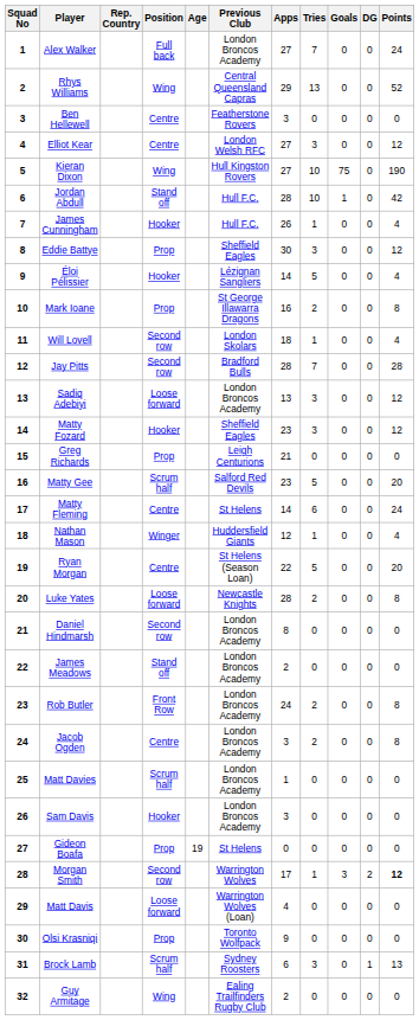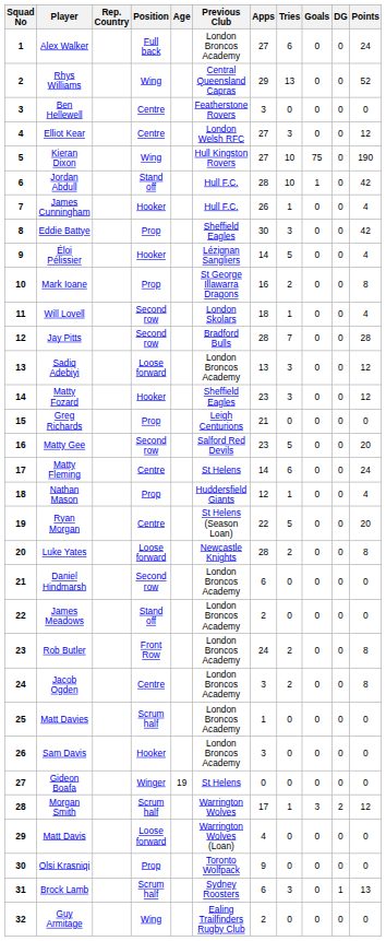 <table class="wikitable sortable" style="width:60%; font-size:85%;">
 <tr style="background:#efefef;">
 <th>Squad No</th>
 <th>Player</th>
 <th>Rep.<br>Country</th>
 <th>Position</th>
 <th>Age</th>
 <th>Previous Club</th>
 <th style="width:25px;">Apps</th>
 <th style="width:25px;">Tries</th>
 <th style="width:25px;">Goals</th>
 <th style="width:25px;">DG</th>
 <th style="width:25px;">Points</th>
 </tr>
 <tr style="background:#fff;">
 <td align=center><strong>1</strong></td>
 <td align=center><a href='#'>Alex Walker</a></td>
 <td align=center></td>
 <td align=center><a href='#'>Full back</a></td>
 <td align=center></td>
 <td align=center> London Broncos Academy</td>
 <td align=center>27</td>
-<td align=center>7</td>
+<td align=center>6</td>
 <td align=center>0</td>
 <td align=center>0</td>
 <td align=center>24</td>
 </tr>
 <tr style="background:#fff;">
 <td align=center><strong>2</strong></td>
 <td align=center><a href='#'>Rhys Williams</a></td>
 <td align=center></td>
 <td align=center><a href='#'>Wing</a></td>
 <td align=center></td>
 <td align=center> <a href='#'>Central Queensland Capras</a></td>
 <td align=center>29</td>
 <td align=center>13</td>
 <td align=center>0</td>
 <td align=center>0</td>
 <td align=center>52</td>
 </tr>
 <tr style="background:#fff;">
 <td align=center><strong>3</strong></td>
 <td align=center><a href='#'>Ben Hellewell</a></td>
 <td align=center></td>
 <td align=center><a href='#'>Centre</a></td>
 <td align=center></td>
 <td align=center><a href='#'>Featherstone Rovers</a></td>
 <td align=center>3</td>
 <td align=center>0</td>
 <td align=center>0</td>
 <td align=center>0</td>
 <td align=center>0</td>
 </tr>
 <tr style="background:#fff;">
 <td align=center><strong>4</strong></td>
 <td align=center><a href='#'>Elliot Kear</a></td>
 <td align=center></td>
 <td align=center><a href='#'>Centre</a></td>
 <td align=center></td>
 <td align=center><a href='#'>London Welsh RFC</a></td>
 <td align=center>27</td>
 <td align=center>3</td>
 <td align=center>0</td>
 <td align=center>0</td>
 <td align=center>12</td>
 </tr>
 <tr style="background:#fff;">
 <td align=center><strong>5</strong></td>
 <td align=center><a href='#'>Kieran Dixon</a></td>
 <td align=center></td>
 <td align=center><a href='#'>Wing</a></td>
 <td align=center></td>
 <td align=center> <a href='#'>Hull Kingston Rovers</a></td>
 <td align=center>27</td>
 <td align=center>10</td>
 <td align=center>75</td>
 <td align=center>0</td>
 <td align=center>190</td>
 </tr>
 <tr style="background:#fff;">
 <td align=center><strong>6</strong></td>
 <td align=center><a href='#'>Jordan Abdull</a></td>
 <td align=center></td>
 <td align=center><a href='#'>Stand off</a></td>
 <td align=center></td>
 <td align=center> <a href='#'>Hull F.C.</a></td>
 <td align=center>28</td>
 <td align=center>10</td>
 <td align=center>1</td>
 <td align=center>0</td>
 <td align=center>42</td>
 </tr>
 <tr style="background:#fff;">
 <td align=center><strong>7</strong></td>
 <td align=center><a href='#'>James Cunningham</a></td>
 <td align=center></td>
 <td align=center><a href='#'>Hooker</a></td>
 <td align=center></td>
 <td align=center> <a href='#'>Hull F.C.</a></td>
 <td align=center>26</td>
 <td align=center>1</td>
 <td align=center>0</td>
 <td align=center>0</td>
 <td align=center>4</td>
 </tr>
 <tr style="background:#fff;">
 <td align=center><strong>8</strong></td>
 <td align=center><a href='#'>Eddie Battye</a></td>
 <td align=center></td>
 <td align=center><a href='#'>Prop</a></td>
 <td align=center></td>
 <td align=center> <a href='#'>Sheffield Eagles</a></td>
 <td align=center>30</td>
 <td align=center>3</td>
 <td align=center>0</td>
 <td align=center>0</td>
-<td align=center>12</td>
+<td align=center>42</td>
 </tr>
 <tr style="background:#fff;">
 <td align=center><strong>9</strong></td>
 <td align=center><a href='#'>Éloi Pélissier</a></td>
 <td align=center></td>
 <td align=center><a href='#'>Hooker</a></td>
 <td align=center></td>
 <td align=center> <a href='#'>Lézignan Sangliers</a></td>
 <td align=center>14</td>
 <td align=center>5</td>
 <td align=center>0</td>
 <td align=center>0</td>
 <td align=center>4</td>
 </tr>
 <tr style="background:#fff;">
 <td align=center><strong>10</strong></td>
 <td align=center><a href='#'>Mark Ioane</a></td>
 <td align=center></td>
 <td align=center><a href='#'>Prop</a></td>
 <td align=center></td>
 <td align=center> <a href='#'>St George Illawarra Dragons</a></td>
 <td align=center>16</td>
 <td align=center>2</td>
 <td align=center>0</td>
 <td align=center>0</td>
 <td align=center>8</td>
 </tr>
 <tr style="background:#fff;">
 <td align=center><strong>11</strong></td>
 <td align=center><a href='#'>Will Lovell</a></td>
 <td align=center></td>
 <td align=center><a href='#'>Second row</a></td>
 <td align=center></td>
 <td align=center> <a href='#'>London Skolars</a></td>
 <td align=center>18</td>
 <td align=center>1</td>
 <td align=center>0</td>
 <td align=center>0</td>
 <td align=center>4</td>
 </tr>
 <tr style="background:#fff;">
 <td align=center><strong>12</strong></td>
 <td align=center><a href='#'>Jay Pitts</a></td>
 <td align=center></td>
 <td align=center><a href='#'>Second row</a></td>
 <td align=center></td>
 <td align=center> <a href='#'>Bradford Bulls</a></td>
 <td align=center>28</td>
 <td align=center>7</td>
 <td align=center>0</td>
 <td align=center>0</td>
 <td align=center>28</td>
 </tr>
 <tr style="background:#fff;">
 <td align=center><strong>13</strong></td>
 <td align=center><a href='#'>Sadiq Adebiyi</a></td>
 <td align=center></td>
 <td align=center><a href='#'>Loose forward</a></td>
 <td align=center></td>
 <td align=center> London Broncos Academy</td>
 <td align=center>13</td>
 <td align=center>3</td>
 <td align=center>0</td>
 <td align=center>0</td>
 <td align=center>12</td>
 </tr>
 <tr style="background:#fff;">
 <td align=center><strong>14</strong></td>
 <td align=center><a href='#'>Matty Fozard</a></td>
 <td align=center></td>
 <td align=center><a href='#'>Hooker</a></td>
 <td align=center></td>
 <td align=center> <a href='#'>Sheffield Eagles</a></td>
 <td align=center>23</td>
 <td align=center>3</td>
 <td align=center>0</td>
 <td align=center>0</td>
 <td align=center>12</td>
 </tr>
 <tr style="background:#fff;">
 <td align=center><strong>15</strong></td>
 <td align=center><a href='#'>Greg Richards</a></td>
 <td align=center></td>
 <td align=center><a href='#'>Prop</a></td>
 <td align=center></td>
 <td align=center> <a href='#'>Leigh Centurions</a></td>
 <td align=center>21</td>
 <td align=center>0</td>
 <td align=center>0</td>
 <td align=center>0</td>
 <td align=center>0</td>
 </tr>
 <tr style="background:#fff;">
 <td align=center><strong>16</strong></td>
 <td align=center><a href='#'>Matty Gee</a></td>
 <td align=center></td>
-<td align=center><a href='#'>Scrum half</a></td>
+<td align=center><a href='#'>Second row</a></td>
 <td align=center></td>
 <td align=center> <a href='#'>Salford Red Devils</a></td>
 <td align=center>23</td>
 <td align=center>5</td>
 <td align=center>0</td>
 <td align=center>0</td>
 <td align=center>20</td>
 </tr>
 <tr style="background:#fff;">
 <td align=center><strong>17</strong></td>
 <td align=center><a href='#'>Matty Fleming</a></td>
 <td align=center></td>
 <td align=center><a href='#'>Centre</a></td>
 <td align=center></td>
 <td align=center> <a href='#'>St Helens</a></td>
 <td align=center>14</td>
 <td align=center>6</td>
 <td align=center>0</td>
 <td align=center>0</td>
 <td align=center>24</td>
 </tr>
 <tr style="background:#fff;">
 <td align=center><strong>18</strong></td>
 <td align=center><a href='#'>Nathan Mason</a></td>
 <td align=center></td>
-<td align=center><a href='#'>Winger</a></td>
+<td align=center><a href='#'>Prop</a></td>
 <td align=center></td>
 <td align=center> <a href='#'>Huddersfield Giants</a></td>
 <td align=center>12</td>
 <td align=center>1</td>
 <td align=center>0</td>
 <td align=center>0</td>
 <td align=center>4</td>
 </tr>
 <tr style="background:#fff;">
 <td align=center><strong>19</strong></td>
 <td align=center><a href='#'>Ryan Morgan</a></td>
 <td align=center></td>
 <td align=center><a href='#'>Centre</a></td>
 <td align=center></td>
 <td align=center> <a href='#'>St Helens</a> (Season Loan)</td>
 <td align=center>22</td>
 <td align=center>5</td>
 <td align=center>0</td>
 <td align=center>0</td>
 <td align=center>20</td>
 </tr>
 <tr style="background:#fff;">
 <td align=center><strong>20</strong></td>
 <td align=center><a href='#'>Luke Yates</a></td>
 <td align=center></td>
 <td align=center><a href='#'>Loose forward</a></td>
 <td align=center></td>
 <td align=center> <a href='#'>Newcastle Knights</a></td>
 <td align=center>28</td>
 <td align=center>2</td>
 <td align=center>0</td>
 <td align=center>0</td>
 <td align=center>8</td>
 </tr>
 <tr style="background:#fff;">
 <td align=center><strong>21</strong></td>
 <td align=center><a href='#'>Daniel Hindmarsh</a></td>
 <td align=center></td>
 <td align=center><a href='#'>Second row</a></td>
 <td align=center></td>
 <td align=center> London Broncos Academy</td>
-<td align=center>8</td>
+<td align=center>6</td>
 <td align=center>0</td>
 <td align=center>0</td>
 <td align=center>0</td>
 <td align=center>0</td>
 </tr>
 <tr style="background:#fff;">
 <td align=center><strong>22</strong></td>
 <td align=center><a href='#'>James Meadows</a></td>
 <td align=center></td>
 <td align=center><a href='#'>Stand off</a></td>
 <td align=center></td>
 <td align=center> London Broncos Academy</td>
 <td align=center>2</td>
 <td align=center>0</td>
 <td align=center>0</td>
 <td align=center>0</td>
 <td align=center>0</td>
 </tr>
 <tr style="background:#fff;">
 <td align=center><strong>23</strong></td>
 <td align=center><a href='#'>Rob Butler</a></td>
 <td align=center></td>
 <td align=center><a href='#'>Front Row</a></td>
 <td align=center></td>
 <td align=center> London Broncos Academy</td>
 <td align=center>24</td>
 <td align=center>2</td>
 <td align=center>0</td>
 <td align=center>0</td>
 <td align=center>8</td>
 </tr>
 <tr style="background:#fff;">
 <td align=center><strong>24</strong></td>
 <td align=center><a href='#'>Jacob Ogden</a></td>
 <td align=center></td>
 <td align=center><a href='#'>Centre</a></td>
 <td align=center></td>
 <td align=center> London Broncos Academy</td>
 <td align=center>3</td>
 <td align=center>2</td>
 <td align=center>0</td>
 <td align=center>0</td>
 <td align=center>8</td>
 </tr>
 <tr style="background:#fff;">
 <td align=center><strong>25</strong></td>
 <td align=center><a href='#'>Matt Davies</a></td>
 <td align=center></td>
 <td align=center><a href='#'>Scrum half</a></td>
 <td align=center></td>
 <td align=center> London Broncos Academy</td>
 <td align=center>1</td>
 <td align=center>0</td>
 <td align=center>0</td>
 <td align=center>0</td>
 <td align=center>0</td>
 </tr>
 <tr style="background:#fff;">
 <td align=center><strong>26</strong></td>
 <td align=center><a href='#'>Sam Davis</a></td>
 <td align=center></td>
 <td align=center><a href='#'>Hooker</a></td>
 <td align=center></td>
 <td align=center> London Broncos Academy</td>
 <td align=center>3</td>
 <td align=center>0</td>
 <td align=center>0</td>
 <td align=center>0</td>
 <td align=center>0</td>
 </tr>
 <tr style="background:#fff;">
 <td align=center><strong>27</strong></td>
 <td align=center><a href='#'>Gideon Boafa</a></td>
 <td align=center></td>
-<td align=center><a href='#'>Prop</a></td>
+<td align=center><a href='#'>Winger</a></td>
 <td align=center>19</td>
 <td align=center> <a href='#'>St Helens</a></td>
 <td align=center>0</td>
 <td align=center>0</td>
 <td align=center>0</td>
 <td align=center>0</td>
 <td align=center>0</td>
 </tr>
 <tr style="background:#fff;">
 <td align=center><strong>28</strong></td>
 <td align=center><a href='#'>Morgan Smith</a></td>
 <td align=center></td>
-<td align=center><a href='#'>Second row</a></td>
+<td align=center><a href='#'>Scrum half</a></td>
 <td align=center></td>
 <td align=center> <a href='#'>Warrington Wolves</a></td>
 <td align=center>17</td>
 <td align=center>1</td>
 <td align=center>3</td>
 <td align=center>2</td>
-<td align=center><strong>12</strong></td>
+<td align=center>12</td>
 </tr>
 <tr style="background:#fff;">
 <td align=center><strong>29</strong></td>
 <td align=center><a href='#'>Matt Davis</a> </td>
 <td align=center></td>
 <td align=center><a href='#'>Loose forward</a></td>
 <td align=center></td>
 <td align=center> <a href='#'>Warrington Wolves</a> (Loan)</td>
 <td align=center>4</td>
 <td align=center>0</td>
 <td align=center>0</td>
 <td align=center>0</td>
 <td align=center>0</td>
 </tr>
 <tr style="background:#fff;">
 <td align=center><strong>30</strong></td>
 <td align=center><a href='#'>Olsi Krasniqi</a></td>
 <td align=center></td>
 <td align=center><a href='#'>Prop</a></td>
 <td align=center></td>
 <td align=center> <a href='#'>Toronto Wolfpack</a></td>
 <td align=center>9</td>
 <td align=center>0</td>
 <td align=center>0</td>
 <td align=center>0</td>
 <td align=center>0</td>
 </tr>
 <tr style="background:#fff;">
 <td align=center><strong>31</strong></td>
 <td align=center><a href='#'>Brock Lamb</a></td>
 <td align=center></td>
 <td align=center><a href='#'>Scrum half</a></td>
 <td align=center></td>
 <td align=center> <a href='#'>Sydney Roosters</a></td>
 <td align=center>6</td>
 <td align=center>3</td>
 <td align=center>0</td>
 <td align=center>1</td>
 <td align=center>13</td>
 </tr>
 <tr style="background:#fff;">
 <td align=center><strong>32</strong></td>
 <td align=center><a href='#'>Guy Armitage</a></td>
 <td align=center></td>
 <td align=center><a href='#'>Wing</a></td>
 <td align=center></td>
 <td align=center><a href='#'>Ealing Trailfinders Rugby Club</a></td>
 <td align=center>2</td>
 <td align=center>0</td>
 <td align=center>0</td>
 <td align=center>0</td>
 <td align=center>0</td>
 </tr>
 </table>
